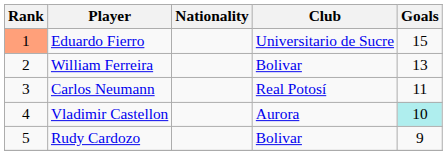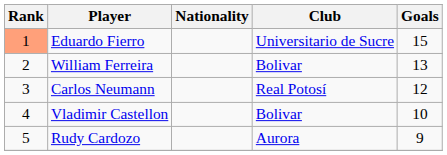 <table class="wikitable" border="1">
 <tr>
 <th>Rank</th>
 <th>Player</th>
 <th>Nationality</th>
 <th>Club</th>
 <th>Goals</th>
 </tr>
 <tr>
 <td align=center rowspan=1 style="background: lightsalmon;">1</td>
 <td><a href='#'>Eduardo Fierro</a></td>
 <td></td>
 <td><a href='#'>Universitario de Sucre</a></td>
 <td align=center>15</td>
 </tr>
 <tr>
 <td align=center rowspan=1>2</td>
 <td><a href='#'>William Ferreira</a></td>
 <td></td>
 <td><a href='#'>Bolivar</a></td>
 <td align=center>13</td>
 </tr>
 <tr>
 <td align=center rowspan=1>3</td>
 <td><a href='#'>Carlos Neumann</a></td>
 <td></td>
 <td><a href='#'>Real Potosí</a></td>
-<td align=center>11</td>
+<td align=center>12</td>
 </tr>
 <tr>
 <td align=center rowspan=1>4</td>
 <td><a href='#'>Vladimir Castellon</a></td>
 <td></td>
-<td><a href='#'>Aurora</a></td>
-<td align=center style="background: paleturquoise;">10</td>
+<td><a href='#'>Bolivar</a></td>
+<td align=center>10</td>
 </tr>
 <tr>
 <td align=center rowspan=1>5</td>
 <td><a href='#'>Rudy Cardozo</a></td>
 <td></td>
-<td><a href='#'>Bolivar</a></td>
+<td><a href='#'>Aurora</a></td>
 <td align=center>9</td>
 </tr>
 <tr>
 </tr>
 </table>
